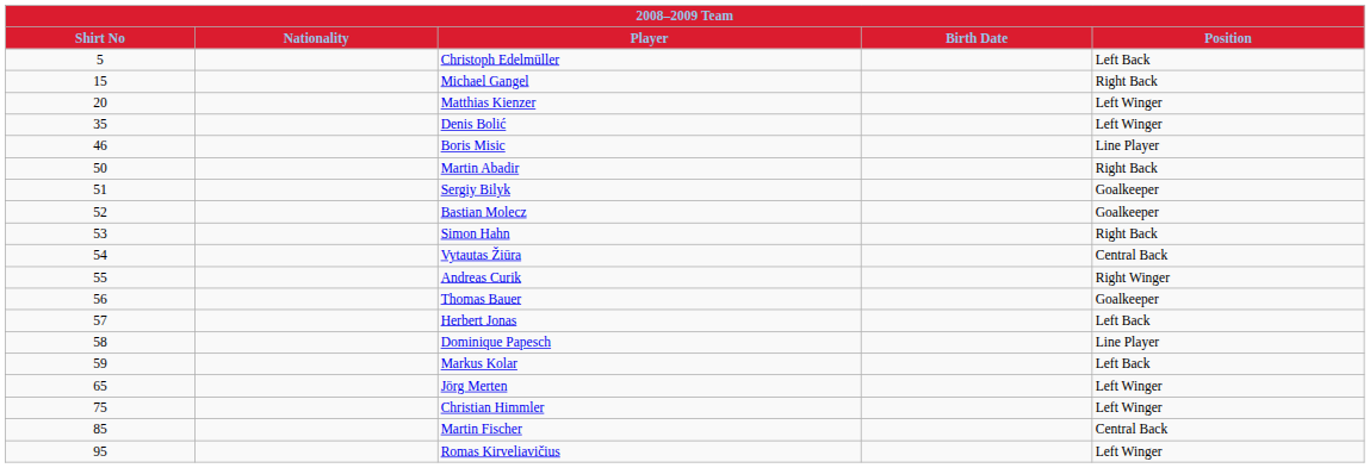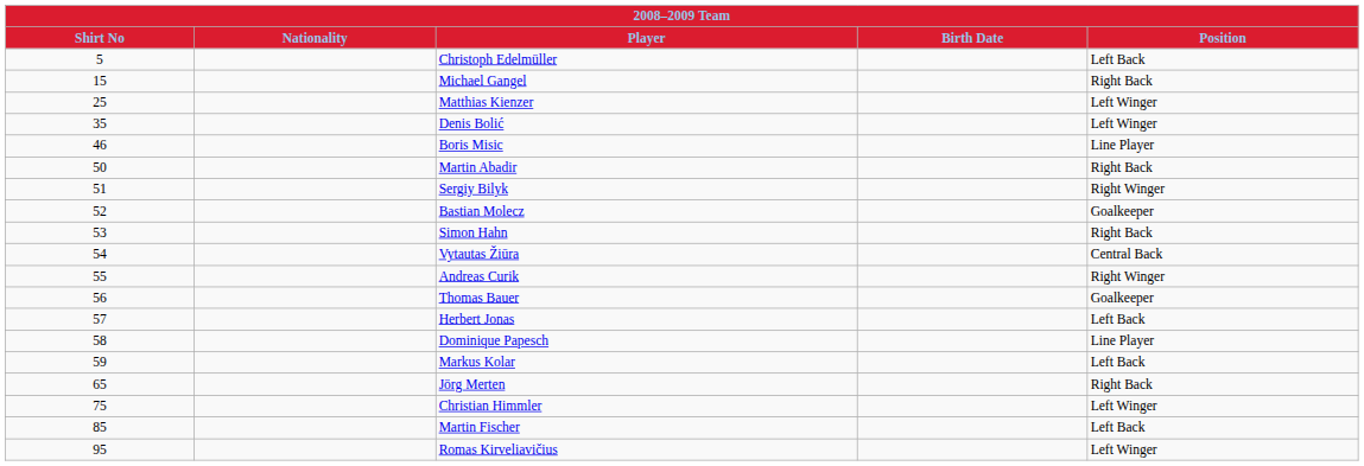 <table class="wikitable collapsible collapsed" style="width:100%">
 <tr>
 <th colspan=5 style="background-color:#DB1C2F;color:#96C6EA;text-align:center;"><strong>2008–2009 Team</strong></th>
 </tr>
 <tr>
 <th style="color:#96C6EA; background:#DB1C2F">Shirt No</th>
 <th style="color:#96C6EA; background:#DB1C2F">Nationality</th>
 <th style="color:#96C6EA; background:#DB1C2F">Player</th>
 <th style="color:#96C6EA; background:#DB1C2F">Birth Date</th>
 <th style="color:#96C6EA; background:#DB1C2F">Position</th>
 </tr>
 <tr>
 <td align=center>5</td>
 <td></td>
 <td><a href='#'>Christoph Edelmüller</a></td>
 <td></td>
 <td>Left Back</td>
 </tr>
 <tr>
 <td align=center>15</td>
 <td></td>
 <td><a href='#'>Michael Gangel</a></td>
 <td></td>
 <td>Right Back</td>
 </tr>
 <tr>
-<td align=center>20</td>
+<td align=center>25</td>
 <td></td>
 <td><a href='#'>Matthias Kienzer</a></td>
 <td></td>
 <td>Left Winger</td>
 </tr>
 <tr>
 <td align=center>35</td>
 <td></td>
 <td><a href='#'>Denis Bolić</a></td>
 <td></td>
 <td>Left Winger</td>
 </tr>
 <tr>
 <td align=center>46</td>
 <td></td>
 <td><a href='#'>Boris Misic</a></td>
 <td></td>
 <td>Line Player</td>
 </tr>
 <tr>
 <td align=center>50</td>
 <td></td>
 <td><a href='#'>Martin Abadir</a></td>
 <td></td>
 <td>Right Back</td>
 </tr>
 <tr>
 <td align=center>51</td>
 <td></td>
 <td><a href='#'>Sergiy Bilyk</a></td>
 <td></td>
-<td>Goalkeeper</td>
+<td>Right Winger</td>
 </tr>
 <tr>
 <td align=center>52</td>
 <td></td>
 <td><a href='#'>Bastian Molecz</a></td>
 <td></td>
 <td>Goalkeeper</td>
 </tr>
 <tr>
 <td align=center>53</td>
 <td></td>
 <td><a href='#'>Simon Hahn</a></td>
 <td></td>
 <td>Right Back</td>
 </tr>
 <tr>
 <td align=center>54</td>
 <td></td>
 <td><a href='#'>Vytautas Žiūra</a></td>
 <td></td>
 <td>Central Back</td>
 </tr>
 <tr>
 <td align=center>55</td>
 <td></td>
 <td><a href='#'>Andreas Curik</a></td>
 <td></td>
 <td>Right Winger</td>
 </tr>
 <tr>
 <td align=center>56</td>
 <td></td>
 <td><a href='#'>Thomas Bauer</a></td>
 <td></td>
 <td>Goalkeeper</td>
 </tr>
 <tr>
 <td align=center>57</td>
 <td></td>
 <td><a href='#'>Herbert Jonas</a></td>
 <td></td>
 <td>Left Back</td>
 </tr>
 <tr>
 <td align=center>58</td>
 <td></td>
 <td><a href='#'>Dominique Papesch</a></td>
 <td></td>
 <td>Line Player</td>
 </tr>
 <tr>
 <td align=center>59</td>
 <td></td>
 <td><a href='#'>Markus Kolar</a></td>
 <td></td>
 <td>Left Back</td>
 </tr>
 <tr>
 <td align=center>65</td>
 <td></td>
 <td><a href='#'>Jörg Merten</a></td>
 <td></td>
-<td>Left Winger</td>
+<td>Right Back</td>
 </tr>
 <tr>
 <td align=center>75</td>
 <td></td>
 <td><a href='#'>Christian Himmler</a></td>
 <td></td>
 <td>Left Winger</td>
 </tr>
 <tr>
 <td align=center>85</td>
 <td></td>
 <td><a href='#'>Martin Fischer</a></td>
 <td></td>
-<td>Central Back</td>
+<td>Left Back</td>
 </tr>
 <tr>
 <td align=center>95</td>
 <td></td>
 <td><a href='#'>Romas Kirveliavičius</a></td>
 <td></td>
 <td>Left Winger</td>
 </tr>
 </table>
